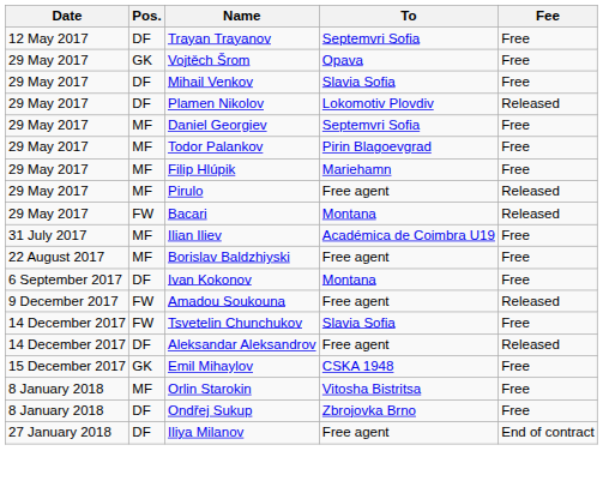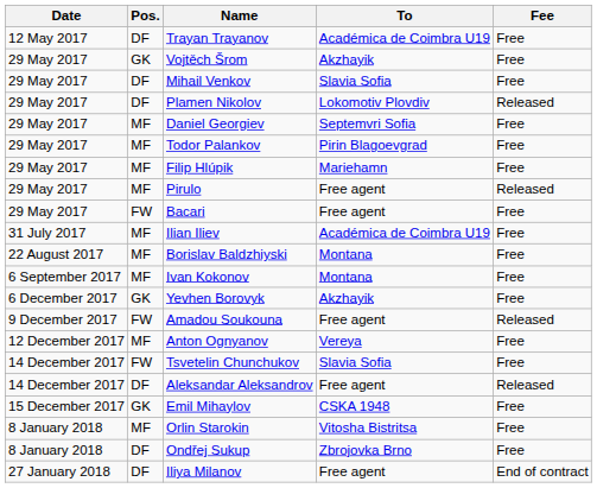 <table class="wikitable">
 <tr>
 <th>Date</th>
 <th>Pos.</th>
 <th>Name</th>
 <th>To</th>
 <th>Fee</th>
 </tr>
 <tr>
 <td>12 May 2017</td>
 <td>DF</td>
 <td> <a href='#'>Trayan Trayanov</a></td>
-<td><a href='#'>Septemvri Sofia</a></td>
+<td> <a href='#'>Académica de Coimbra U19</a></td>
 <td>Free</td>
 </tr>
 <tr>
 <td>29 May 2017</td>
 <td>GK</td>
 <td> <a href='#'>Vojtěch Šrom</a></td>
-<td> <a href='#'>Opava</a></td>
+<td> <a href='#'>Akzhayik</a></td>
 <td>Free</td>
 </tr>
 <tr>
 <td>29 May 2017</td>
 <td>DF</td>
 <td> <a href='#'>Mihail Venkov</a></td>
 <td><a href='#'>Slavia Sofia</a></td>
 <td>Free</td>
 </tr>
 <tr>
 <td>29 May 2017</td>
 <td>DF</td>
 <td> <a href='#'>Plamen Nikolov</a></td>
 <td><a href='#'>Lokomotiv Plovdiv</a></td>
 <td>Released</td>
 </tr>
 <tr>
 <td>29 May 2017</td>
 <td>MF</td>
 <td> <a href='#'>Daniel Georgiev</a></td>
 <td><a href='#'>Septemvri Sofia</a></td>
 <td>Free</td>
 </tr>
 <tr>
 <td>29 May 2017</td>
 <td>MF</td>
 <td> <a href='#'>Todor Palankov</a></td>
 <td><a href='#'>Pirin Blagoevgrad</a></td>
 <td>Free</td>
 </tr>
 <tr>
 <td>29 May 2017</td>
 <td>MF</td>
 <td> <a href='#'>Filip Hlúpik</a></td>
 <td> <a href='#'>Mariehamn</a></td>
 <td>Free</td>
 </tr>
 <tr>
 <td>29 May 2017</td>
 <td>MF</td>
 <td> <a href='#'>Pirulo</a></td>
 <td>Free agent</td>
 <td>Released</td>
 </tr>
 <tr>
 <td>29 May 2017</td>
 <td>FW</td>
 <td> <a href='#'>Bacari</a></td>
-<td><a href='#'>Montana</a></td>
-<td>Released</td>
+<td>Free agent</td>
+<td>Free</td>
 </tr>
 <tr>
 <td>31 July 2017</td>
 <td>MF</td>
 <td> <a href='#'>Ilian Iliev</a></td>
 <td> <a href='#'>Académica de Coimbra U19</a></td>
 <td>Free</td>
 </tr>
 <tr>
 <td>22 August 2017</td>
 <td>MF</td>
 <td> <a href='#'>Borislav Baldzhiyski</a></td>
-<td>Free agent</td>
+<td><a href='#'>Montana</a></td>
 <td>Free</td>
 </tr>
 <tr>
 <td>6 September 2017</td>
-<td>DF</td>
+<td>MF</td>
 <td> <a href='#'>Ivan Kokonov</a></td>
 <td><a href='#'>Montana</a></td>
+<td>Free</td>
+</tr>
+<tr>
+<td>6 December 2017</td>
+<td>GK</td>
+<td> <a href='#'>Yevhen Borovyk</a></td>
+<td> <a href='#'>Akzhayik</a></td>
 <td>Free</td>
 </tr>
 <tr>
 <td>9 December 2017</td>
 <td>FW</td>
 <td> <a href='#'>Amadou Soukouna</a></td>
 <td>Free agent</td>
 <td>Released</td>
+</tr>
+<tr>
+<td>12 December 2017</td>
+<td>MF</td>
+<td> <a href='#'>Anton Ognyanov</a></td>
+<td><a href='#'>Vereya</a></td>
+<td>Free</td>
 </tr>
 <tr>
 <td>14 December 2017</td>
 <td>FW</td>
 <td> <a href='#'>Tsvetelin Chunchukov</a></td>
 <td><a href='#'>Slavia Sofia</a></td>
 <td>Free</td>
 </tr>
 <tr>
 <td>14 December 2017</td>
 <td>DF</td>
 <td> <a href='#'>Aleksandar Aleksandrov</a></td>
 <td>Free agent</td>
 <td>Released</td>
 </tr>
 <tr>
 <td>15 December 2017</td>
 <td>GK</td>
 <td> <a href='#'>Emil Mihaylov</a></td>
 <td><a href='#'>CSKA 1948</a></td>
 <td>Free</td>
 </tr>
 <tr>
 <td>8 January 2018</td>
 <td>MF</td>
 <td> <a href='#'>Orlin Starokin</a></td>
 <td><a href='#'>Vitosha Bistritsa</a></td>
 <td>Free</td>
 </tr>
 <tr>
 <td>8 January 2018</td>
 <td>DF</td>
 <td> <a href='#'>Ondřej Sukup</a></td>
 <td> <a href='#'>Zbrojovka Brno</a></td>
 <td>Free</td>
 </tr>
 <tr>
 <td>27 January 2018</td>
 <td>DF</td>
 <td> <a href='#'>Iliya Milanov</a></td>
 <td>Free agent</td>
 <td>End of contract</td>
 </tr>
 </table>
